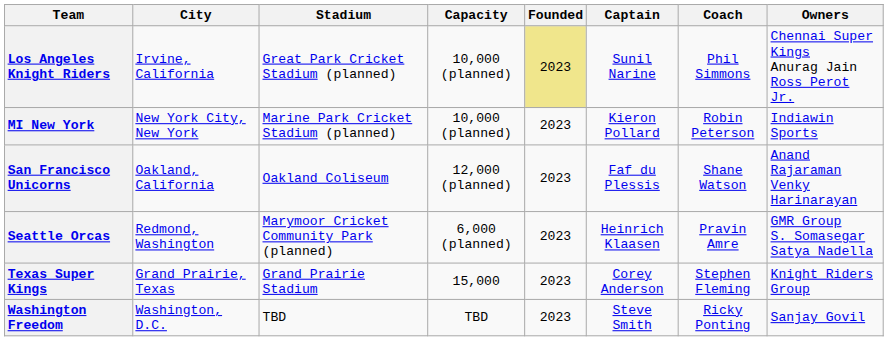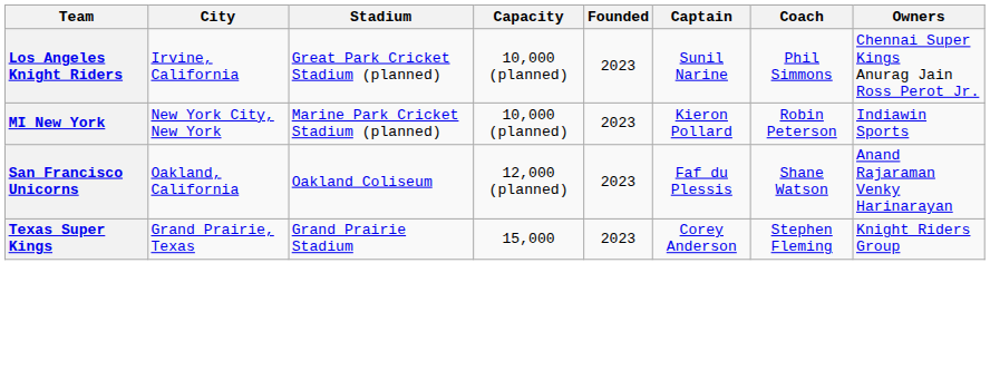 <table class="wikitable">
 <tr>
 <th>Team</th>
 <th>City</th>
 <th>Stadium</th>
 <th>Capacity</th>
 <th>Founded</th>
 <th>Captain</th>
 <th>Coach</th>
 <th>Owners</th>
 </tr>
 <tr>
 <th style="text-align:left"><a href='#'>Los Angeles Knight Riders</a></th>
 <td><a href='#'>Irvine, California</a></td>
 <td><a href='#'>Great Park Cricket Stadium</a> (planned)</td>
 <td align=center>10,000 (planned)</td>
-<td align=center style="background: khaki;">2023</td>
+<td align=center>2023</td>
 <td align=center><a href='#'>Sunil Narine</a></td>
 <td align=center><a href='#'>Phil Simmons</a></td>
 <td><a href='#'>Chennai Super Kings</a><br>Anurag Jain<br><a href='#'>Ross Perot Jr.</a></td>
 </tr>
 <tr>
 <th style="text-align:left"><a href='#'>MI New York</a></th>
 <td><a href='#'>New York City, New York</a></td>
 <td><a href='#'>Marine Park Cricket Stadium</a> (planned)</td>
 <td align=center>10,000 (planned)</td>
 <td align=center>2023</td>
 <td align=center><a href='#'>Kieron Pollard</a></td>
 <td align=center><a href='#'>Robin Peterson</a></td>
 <td><a href='#'>Indiawin Sports</a></td>
 </tr>
 <tr>
 <th style="text-align:left"><a href='#'>San Francisco Unicorns</a></th>
 <td><a href='#'>Oakland, California</a></td>
 <td><a href='#'>Oakland Coliseum</a></td>
 <td align=center>12,000<br>(planned)</td>
 <td align=center>2023</td>
 <td align=center><a href='#'>Faf du Plessis</a></td>
 <td align=center><a href='#'>Shane Watson</a></td>
 <td><a href='#'>Anand Rajaraman</a><br><a href='#'>Venky Harinarayan</a></td>
 </tr>
 <tr>
-<th style="text-align:left"><a href='#'>Seattle Orcas</a></th>
-<td><a href='#'>Redmond, Washington</a></td>
-<td><a href='#'>Marymoor Cricket Community Park</a> (planned)</td>
-<td align=center>6,000 (planned)</td>
-<td align=center>2023</td>
-<td align=center><a href='#'>Heinrich Klaasen</a></td>
-<td align=center><a href='#'>Pravin Amre</a></td>
-<td><a href='#'>GMR Group</a><br><a href='#'>S. Somasegar</a><br> <a href='#'>Satya Nadella</a></td>
-</tr>
-<tr>
 <th style="text-align:left"><a href='#'>Texas Super Kings</a></th>
 <td><a href='#'>Grand Prairie, Texas</a></td>
 <td><a href='#'>Grand Prairie Stadium</a></td>
 <td align=center>15,000</td>
 <td align=center>2023</td>
 <td align=center><a href='#'>Corey Anderson</a></td>
 <td align=center><a href='#'>Stephen Fleming</a></td>
 <td><a href='#'>Knight Riders Group</a></td>
 </tr>
-<tr>
-<th style="text-align:left"><a href='#'>Washington Freedom</a></th>
-<td><a href='#'>Washington, D.C.</a></td>
-<td>TBD</td>
-<td align=center>TBD</td>
-<td align=center>2023</td>
-<td align=center><a href='#'>Steve Smith</a></td>
-<td align=center><a href='#'>Ricky Ponting</a></td>
-<td><a href='#'>Sanjay Govil</a></td>
-</tr>
 </table>
